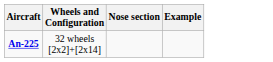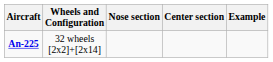 <table class="wikitable" style="text-align:center" style="background:white" | border="0">
 <tr>
 <th>Aircraft</th>
 <th>Wheels and<br>Configuration</th>
 <th>Nose section</th>
+<th>Center section</th>
 <th>Example</th>
 </tr>
 <tr>
 <td><strong><a href='#'>An-225</a></strong></td>
 <td>32 wheels<br>[2x2]+[2x14]</td>
 <td></td>
 <td></td>
+<td></td>
 </tr>
 </table>
